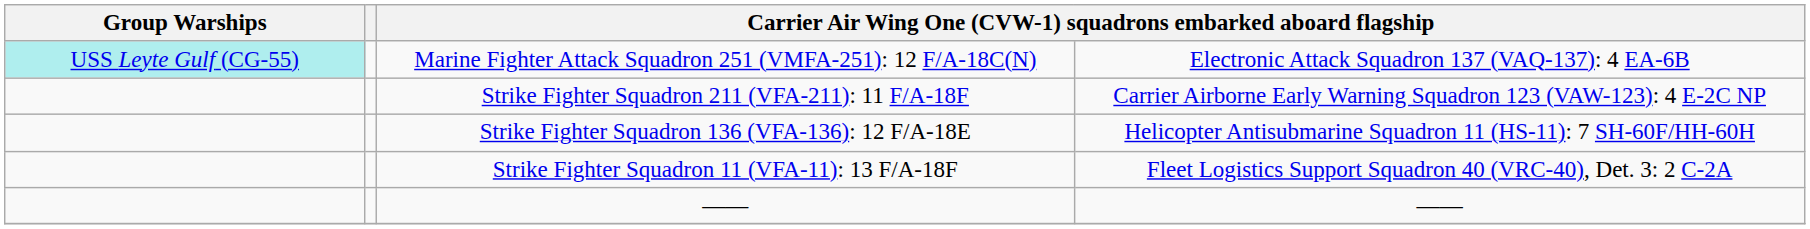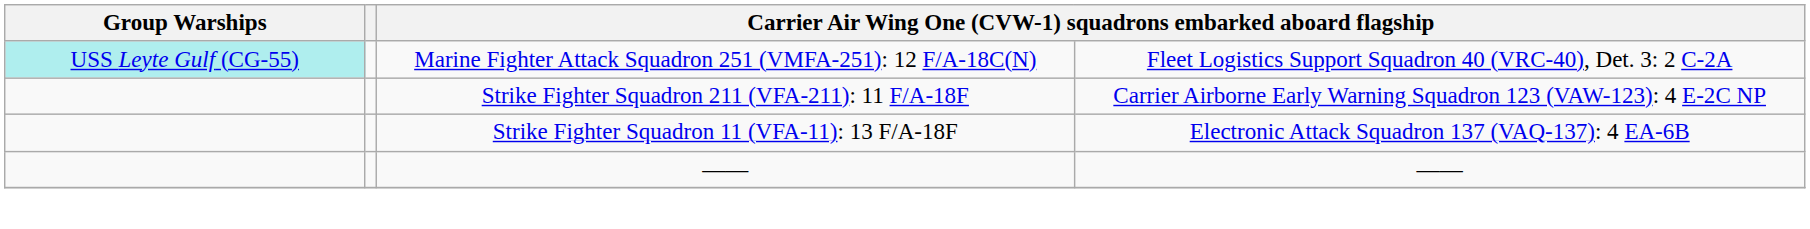 <table class="wikitable" style="text-align:center" width=99%>
 <tr>
 <th colspan="1" width="20%" align="center">Group Warships</th>
 <th colspan="1" width="0%" align="center"></th>
 <th colspan="2" align="center">Carrier Air Wing One (CVW-1) squadrons embarked aboard flagship </th>
 </tr>
 <tr>
 <td style="background: paleturquoise;"><a href='#'>USS <em>Leyte Gulf</em> (CG-55)</a></td>
 <td></td>
 <td><a href='#'>Marine Fighter Attack Squadron 251 (VMFA-251)</a>: 12 <a href='#'>F/A-18C(N)</a></td>
-<td><a href='#'>Electronic Attack Squadron 137 (VAQ-137)</a>: 4 <a href='#'>EA-6B</a></td>
+<td><a href='#'>Fleet Logistics Support Squadron 40 (VRC-40)</a>, Det. 3: 2 <a href='#'>C-2A</a></td>
 </tr>
 <tr>
 <td></td>
 <td></td>
 <td><a href='#'>Strike Fighter Squadron 211 (VFA-211)</a>: 11 <a href='#'>F/A-18F</a></td>
 <td><a href='#'>Carrier Airborne Early Warning Squadron 123 (VAW-123)</a>: 4 <a href='#'>E-2C NP</a></td>
 </tr>
 <tr>
 <td></td>
 <td></td>
-<td><a href='#'>Strike Fighter Squadron 136 (VFA-136)</a>: 12 F/A-18E</td>
-<td><a href='#'>Helicopter Antisubmarine Squadron 11 (HS-11)</a>: 7 <a href='#'>SH-60F/HH-60H</a></td>
-</tr>
-<tr>
-<td></td>
-<td></td>
 <td><a href='#'>Strike Fighter Squadron 11 (VFA-11)</a>: 13 F/A-18F</td>
-<td><a href='#'>Fleet Logistics Support Squadron 40 (VRC-40)</a>, Det. 3: 2 <a href='#'>C-2A</a></td>
+<td><a href='#'>Electronic Attack Squadron 137 (VAQ-137)</a>: 4 <a href='#'>EA-6B</a></td>
 </tr>
 <tr>
 <td></td>
 <td></td>
 <td>——</td>
 <td>——</td>
 </tr>
 <tr>
 </tr>
 </table>
